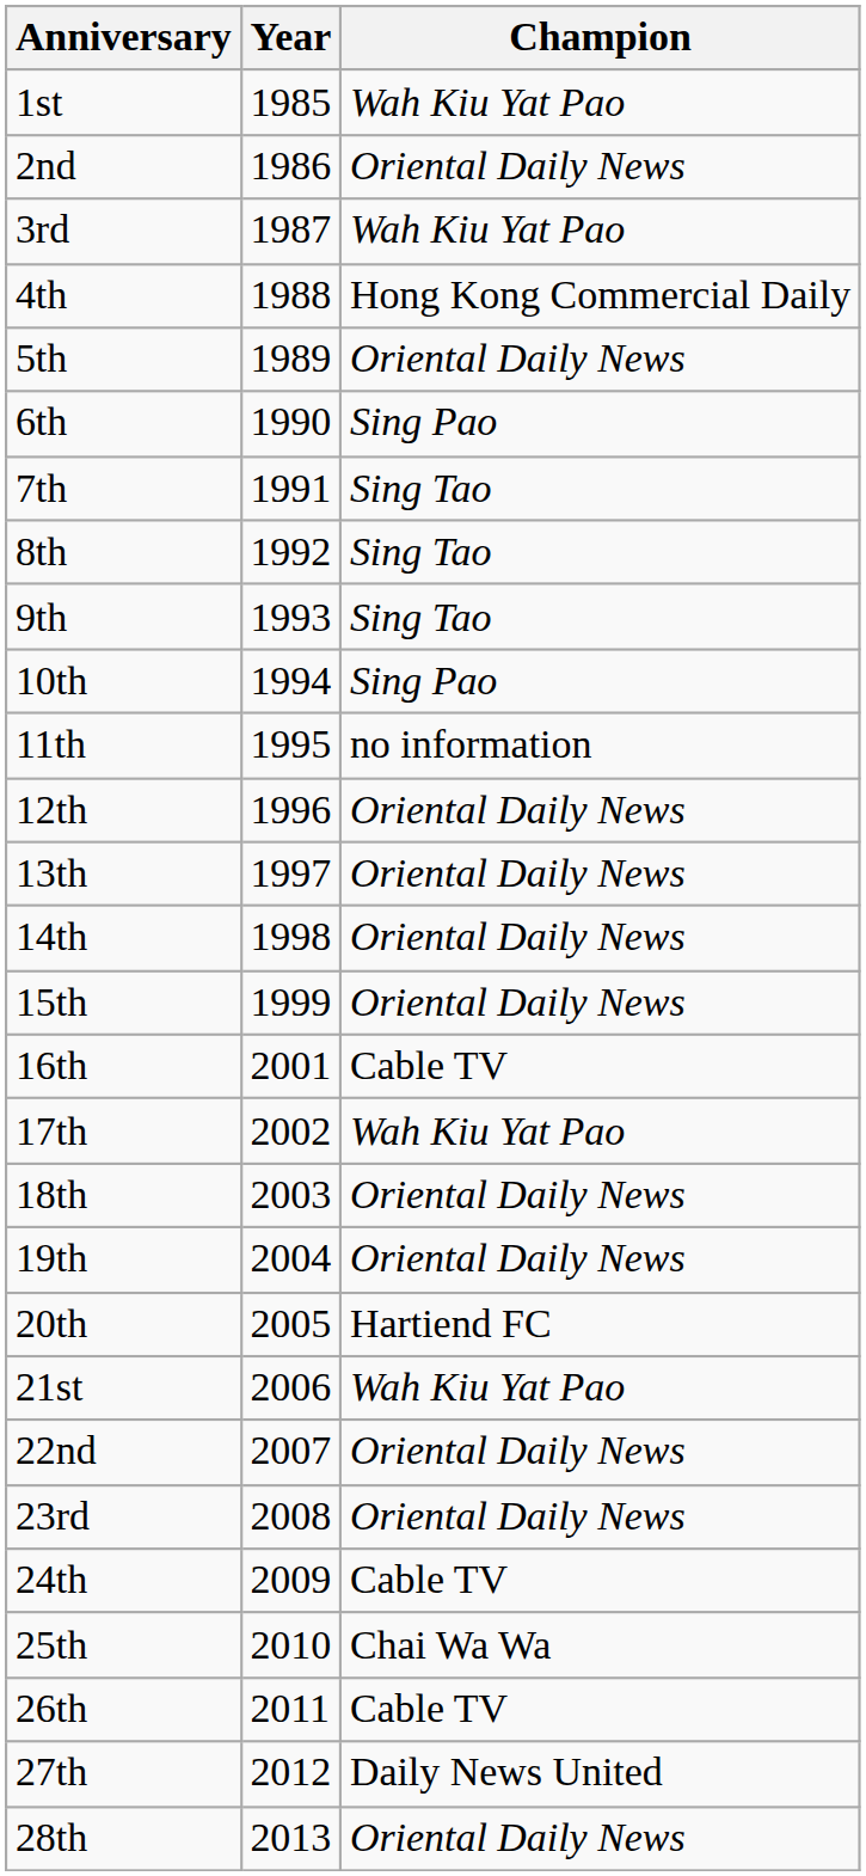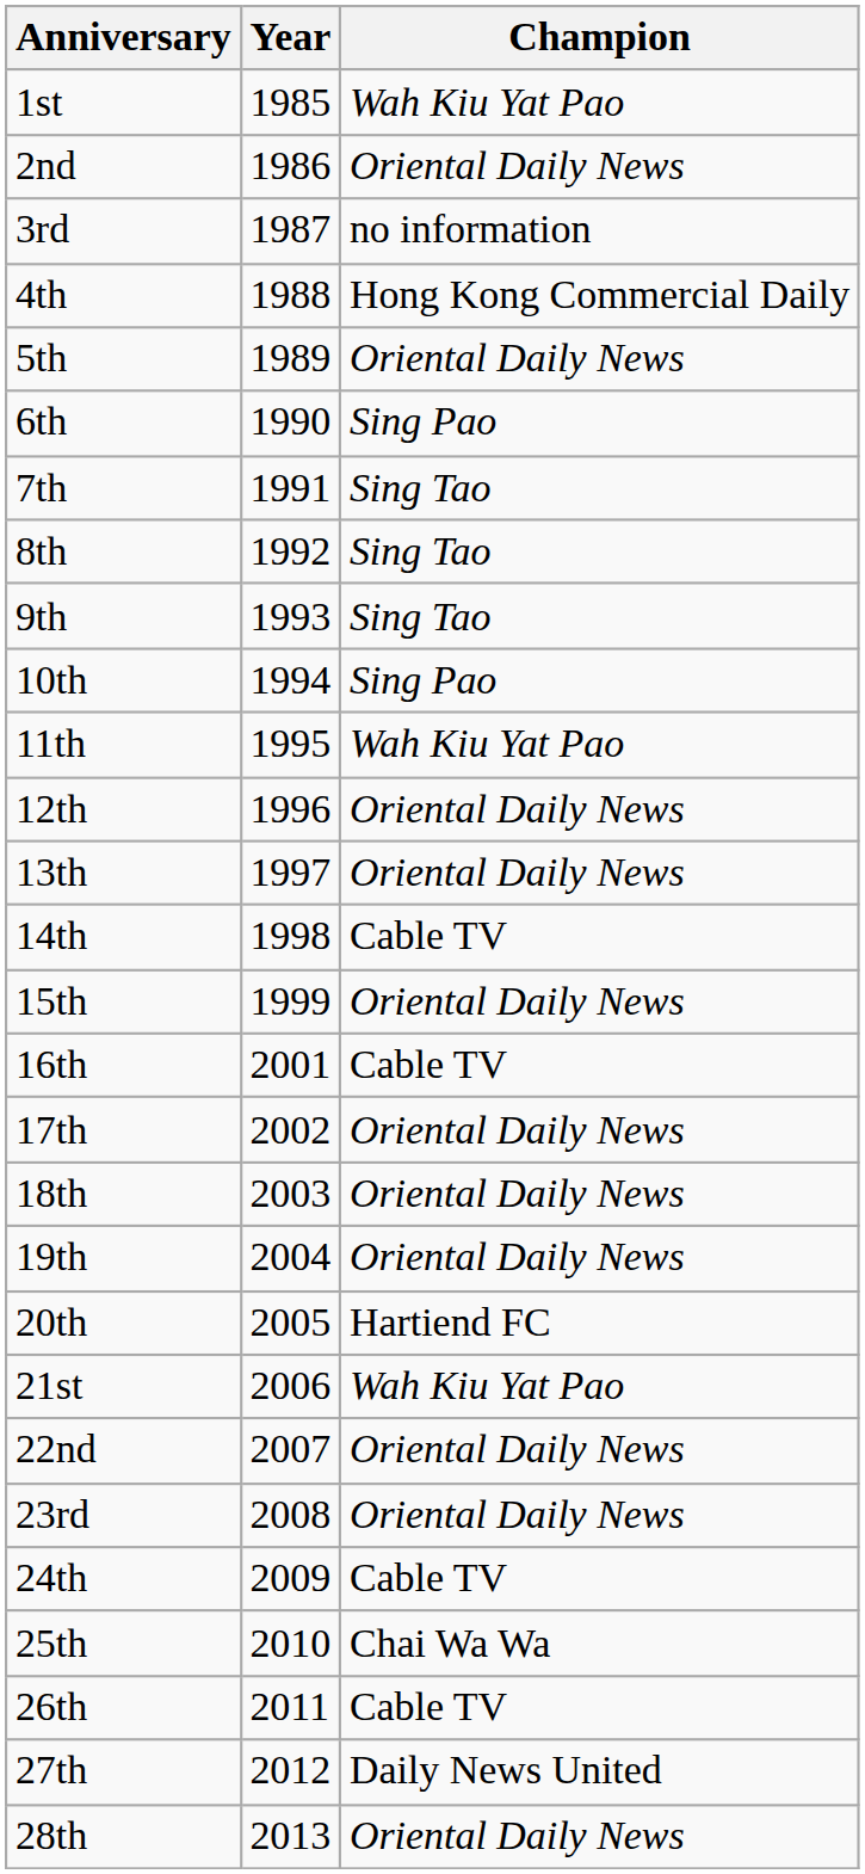 <table class="wikitable">
 <tr>
 <th>Anniversary</th>
 <th>Year</th>
 <th>Champion</th>
 </tr>
 <tr>
 <td>1st</td>
 <td>1985</td>
 <td><em>Wah Kiu Yat Pao</em></td>
 </tr>
 <tr>
 <td>2nd</td>
 <td>1986</td>
 <td><em>Oriental Daily News</em></td>
 </tr>
 <tr>
 <td>3rd</td>
 <td>1987</td>
-<td><em>Wah Kiu Yat Pao</em></td>
+<td>no information</td>
 </tr>
 <tr>
 <td>4th</td>
 <td>1988</td>
 <td>Hong Kong Commercial Daily</td>
 </tr>
 <tr>
 <td>5th</td>
 <td>1989</td>
 <td><em>Oriental Daily News</em></td>
 </tr>
 <tr>
 <td>6th</td>
 <td>1990</td>
 <td><em>Sing Pao</em></td>
 </tr>
 <tr>
 <td>7th</td>
 <td>1991</td>
 <td><em>Sing Tao</em></td>
 </tr>
 <tr>
 <td>8th</td>
 <td>1992</td>
 <td><em>Sing Tao</em></td>
 </tr>
 <tr>
 <td>9th</td>
 <td>1993</td>
 <td><em>Sing Tao</em></td>
 </tr>
 <tr>
 <td>10th</td>
 <td>1994</td>
 <td><em>Sing Pao</em></td>
 </tr>
 <tr>
 <td>11th</td>
 <td>1995</td>
-<td>no information</td>
+<td><em>Wah Kiu Yat Pao</em></td>
 </tr>
 <tr>
 <td>12th</td>
 <td>1996</td>
 <td><em>Oriental Daily News</em></td>
 </tr>
 <tr>
 <td>13th</td>
 <td>1997</td>
 <td><em>Oriental Daily News</em></td>
 </tr>
 <tr>
 <td>14th</td>
 <td>1998</td>
-<td><em>Oriental Daily News</em></td>
+<td>Cable TV</td>
 </tr>
 <tr>
 <td>15th</td>
 <td>1999</td>
 <td><em>Oriental Daily News</em></td>
 </tr>
 <tr>
 <td>16th</td>
 <td>2001</td>
 <td>Cable TV</td>
 </tr>
 <tr>
 <td>17th</td>
 <td>2002</td>
-<td><em>Wah Kiu Yat Pao</em></td>
+<td><em>Oriental Daily News</em></td>
 </tr>
 <tr>
 <td>18th</td>
 <td>2003</td>
 <td><em>Oriental Daily News</em></td>
 </tr>
 <tr>
 <td>19th</td>
 <td>2004</td>
 <td><em>Oriental Daily News</em></td>
 </tr>
 <tr>
 <td>20th</td>
 <td>2005</td>
 <td>Hartiend FC</td>
 </tr>
 <tr>
 <td>21st</td>
 <td>2006</td>
 <td><em>Wah Kiu Yat Pao</em></td>
 </tr>
 <tr>
 <td>22nd</td>
 <td>2007</td>
 <td><em>Oriental Daily News</em></td>
 </tr>
 <tr>
 <td>23rd</td>
 <td>2008</td>
 <td><em>Oriental Daily News</em></td>
 </tr>
 <tr>
 <td>24th</td>
 <td>2009</td>
 <td>Cable TV</td>
 </tr>
 <tr>
 <td>25th</td>
 <td>2010</td>
 <td>Chai Wa Wa</td>
 </tr>
 <tr>
 <td>26th</td>
 <td>2011</td>
 <td>Cable TV</td>
 </tr>
 <tr>
 <td>27th</td>
 <td>2012</td>
 <td>Daily News United</td>
 </tr>
 <tr>
 <td>28th</td>
 <td>2013</td>
 <td><em>Oriental Daily News</em></td>
 </tr>
 </table>
